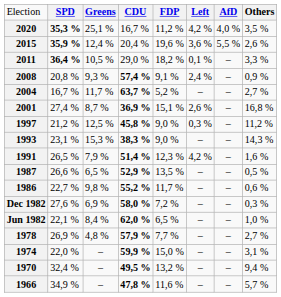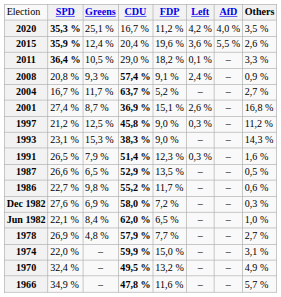 <table class="wikitable">
 <tr>
 <td>Election</td>
 <th><a href='#'>SPD</a></th>
 <th><a href='#'>Greens</a></th>
 <th><a href='#'>CDU</a></th>
 <th><a href='#'>FDP</a></th>
 <th><a href='#'>Left</a></th>
 <th><a href='#'>AfD</a></th>
 <th>Others</th>
 </tr>
 <tr>
 <th>2020</th>
 <td><strong>35,3 %</strong></td>
 <td>25,1 %</td>
 <td>16,7 %</td>
 <td>11,2 %</td>
 <td>4,2 %</td>
 <td>4,0 %</td>
 <td>3,5 %</td>
 </tr>
 <tr>
 <th>2015</th>
 <td><strong>35,9 %</strong></td>
 <td>12,4 %</td>
 <td>20,4 %</td>
 <td>19,6 %</td>
 <td>3,6 %</td>
 <td>5,5 %</td>
 <td>2,6 %</td>
 </tr>
 <tr>
 <th>2011</th>
 <td><strong>36,4 %</strong></td>
 <td>10,5 %</td>
 <td>29,0 %</td>
 <td>18,2 %</td>
 <td>0,1 %</td>
 <td style="text-align:center">–</td>
 <td>3,3 %</td>
 </tr>
 <tr>
 <th>2008</th>
 <td>20,8 %</td>
 <td>9,3 %</td>
 <td><strong>57,4 %</strong></td>
 <td>9,1 %</td>
 <td>2,4 %</td>
 <td style="text-align:center">–</td>
 <td>0,9 %</td>
 </tr>
 <tr>
 <th>2004</th>
 <td>16,7 %</td>
 <td>11,7 %</td>
 <td><strong>63,7 %</strong></td>
 <td>5,2 %</td>
 <td style="text-align:center">–</td>
 <td style="text-align:center">–</td>
 <td>2,7 %</td>
 </tr>
 <tr>
 <th>2001</th>
 <td>27,4 %</td>
 <td>8,7 %</td>
 <td><strong>36,9 %</strong></td>
 <td>15,1 %</td>
 <td>2,6 %</td>
 <td style="text-align:center">–</td>
 <td>16,8 %</td>
 </tr>
 <tr>
 <th>1997</th>
 <td>21,2 %</td>
 <td>12,5 %</td>
 <td><strong>45,8 %</strong></td>
 <td>9,0 %</td>
 <td>0,3 %</td>
 <td style="text-align:center">–</td>
 <td>11,2 %</td>
 </tr>
 <tr>
 <th>1993</th>
 <td>23,1 %</td>
 <td>15,3 %</td>
 <td><strong>38,3 %</strong></td>
 <td>9,0 %</td>
 <td style="text-align:center">–</td>
 <td style="text-align:center">–</td>
 <td>14,3 %</td>
 </tr>
 <tr>
 <th>1991</th>
 <td>26,5 %</td>
 <td>7,9 %</td>
 <td><strong>51,4 %</strong></td>
 <td>12,3 %</td>
-<td>4,2 %</td>
+<td>0,3 %</td>
 <td style="text-align:center">–</td>
 <td>1,6 %</td>
 </tr>
 <tr>
 <th>1987</th>
 <td>26,6 %</td>
 <td>6,5 %</td>
 <td><strong>52,9 %</strong></td>
 <td>13,5 %</td>
 <td style="text-align:center">–</td>
 <td style="text-align:center">–</td>
 <td>0,5 %</td>
 </tr>
 <tr>
 <th>1986</th>
 <td>22,7 %</td>
 <td>9,8 %</td>
 <td><strong>55,2 %</strong></td>
 <td>11,7 %</td>
 <td style="text-align:center">–</td>
 <td style="text-align:center">–</td>
 <td>0,6 %</td>
 </tr>
 <tr>
 <th>Dec 1982</th>
 <td>27,6 %</td>
 <td>6,9 %</td>
 <td><strong>58,0 %</strong></td>
 <td>7,2 %</td>
 <td style="text-align:center">–</td>
 <td style="text-align:center">–</td>
 <td>0,3 %</td>
 </tr>
 <tr>
 <th>Jun 1982</th>
 <td>22,1 %</td>
 <td>8,4 %</td>
 <td><strong>62,0 %</strong></td>
 <td>6,5 %</td>
 <td style="text-align:center">–</td>
 <td style="text-align:center">–</td>
 <td>1,0 %</td>
 </tr>
 <tr>
 <th>1978</th>
 <td>26,9 %</td>
 <td>4,8 %</td>
 <td><strong>57,9 %</strong></td>
 <td>7,7 %</td>
 <td style="text-align:center">–</td>
 <td style="text-align:center">–</td>
 <td>2,7 %</td>
 </tr>
 <tr>
 <th>1974</th>
 <td>22,0 %</td>
 <td style="text-align:center">–</td>
 <td><strong>59,9 %</strong></td>
 <td>15,0 %</td>
 <td style="text-align:center">–</td>
 <td style="text-align:center">–</td>
 <td>3,1 %</td>
 </tr>
 <tr>
 <th>1970</th>
 <td>32,4 %</td>
 <td style="text-align:center">–</td>
 <td><strong>49,5 %</strong></td>
 <td>13,2 %</td>
 <td style="text-align:center">–</td>
 <td style="text-align:center">–</td>
-<td>9,4 %</td>
+<td>4,9 %</td>
 </tr>
 <tr>
 <th>1966</th>
 <td>34,9 %</td>
 <td style="text-align:center">–</td>
 <td><strong>47,8 %</strong></td>
 <td>11,6 %</td>
 <td style="text-align:center">–</td>
 <td style="text-align:center">–</td>
 <td>5,7 %</td>
 </tr>
 </table>
